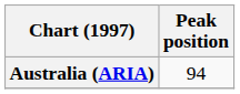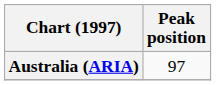 <table class="wikitable sortable plainrowheaders" style="text-align:center">
 <tr>
 <th scope="col">Chart (1997)</th>
 <th scope="col">Peak<br>position</th>
 </tr>
 <tr>
 <th scope="row">Australia (<a href='#'>ARIA</a>)</th>
-<td>94</td>
+<td>97</td>
 </tr>
 <tr>
 </tr>
 <tr>
 </tr>
 </table>
